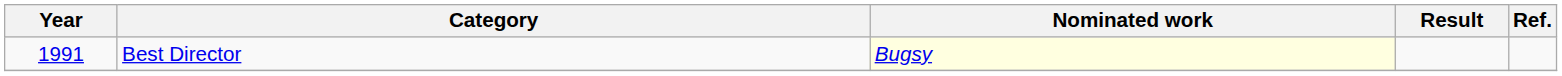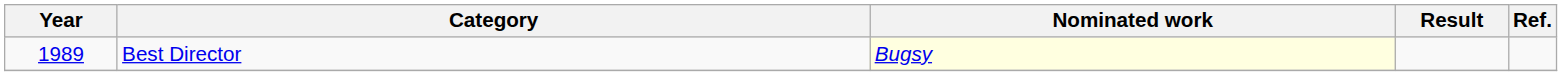 <table class=wikitable>
 <tr>
 <th scope="col" style="width:5em;">Year</th>
 <th scope="col" style="width:36em;">Category</th>
 <th scope="col" style="width:25em;">Nominated work</th>
 <th scope="col" style="width:5em;">Result</th>
 <th>Ref.</th>
 </tr>
 <tr>
-<td style="text-align:center;"><a href='#'>1991</a></td>
+<td style="text-align:center;"><a href='#'>1989</a></td>
 <td><a href='#'>Best Director</a></td>
 <td style="background: lightyellow;"><em><a href='#'>Bugsy</a></em></td>
 <td></td>
 <td style="text-align:center;"></td>
 </tr>
 <tr>
 </tr>
 </table>
